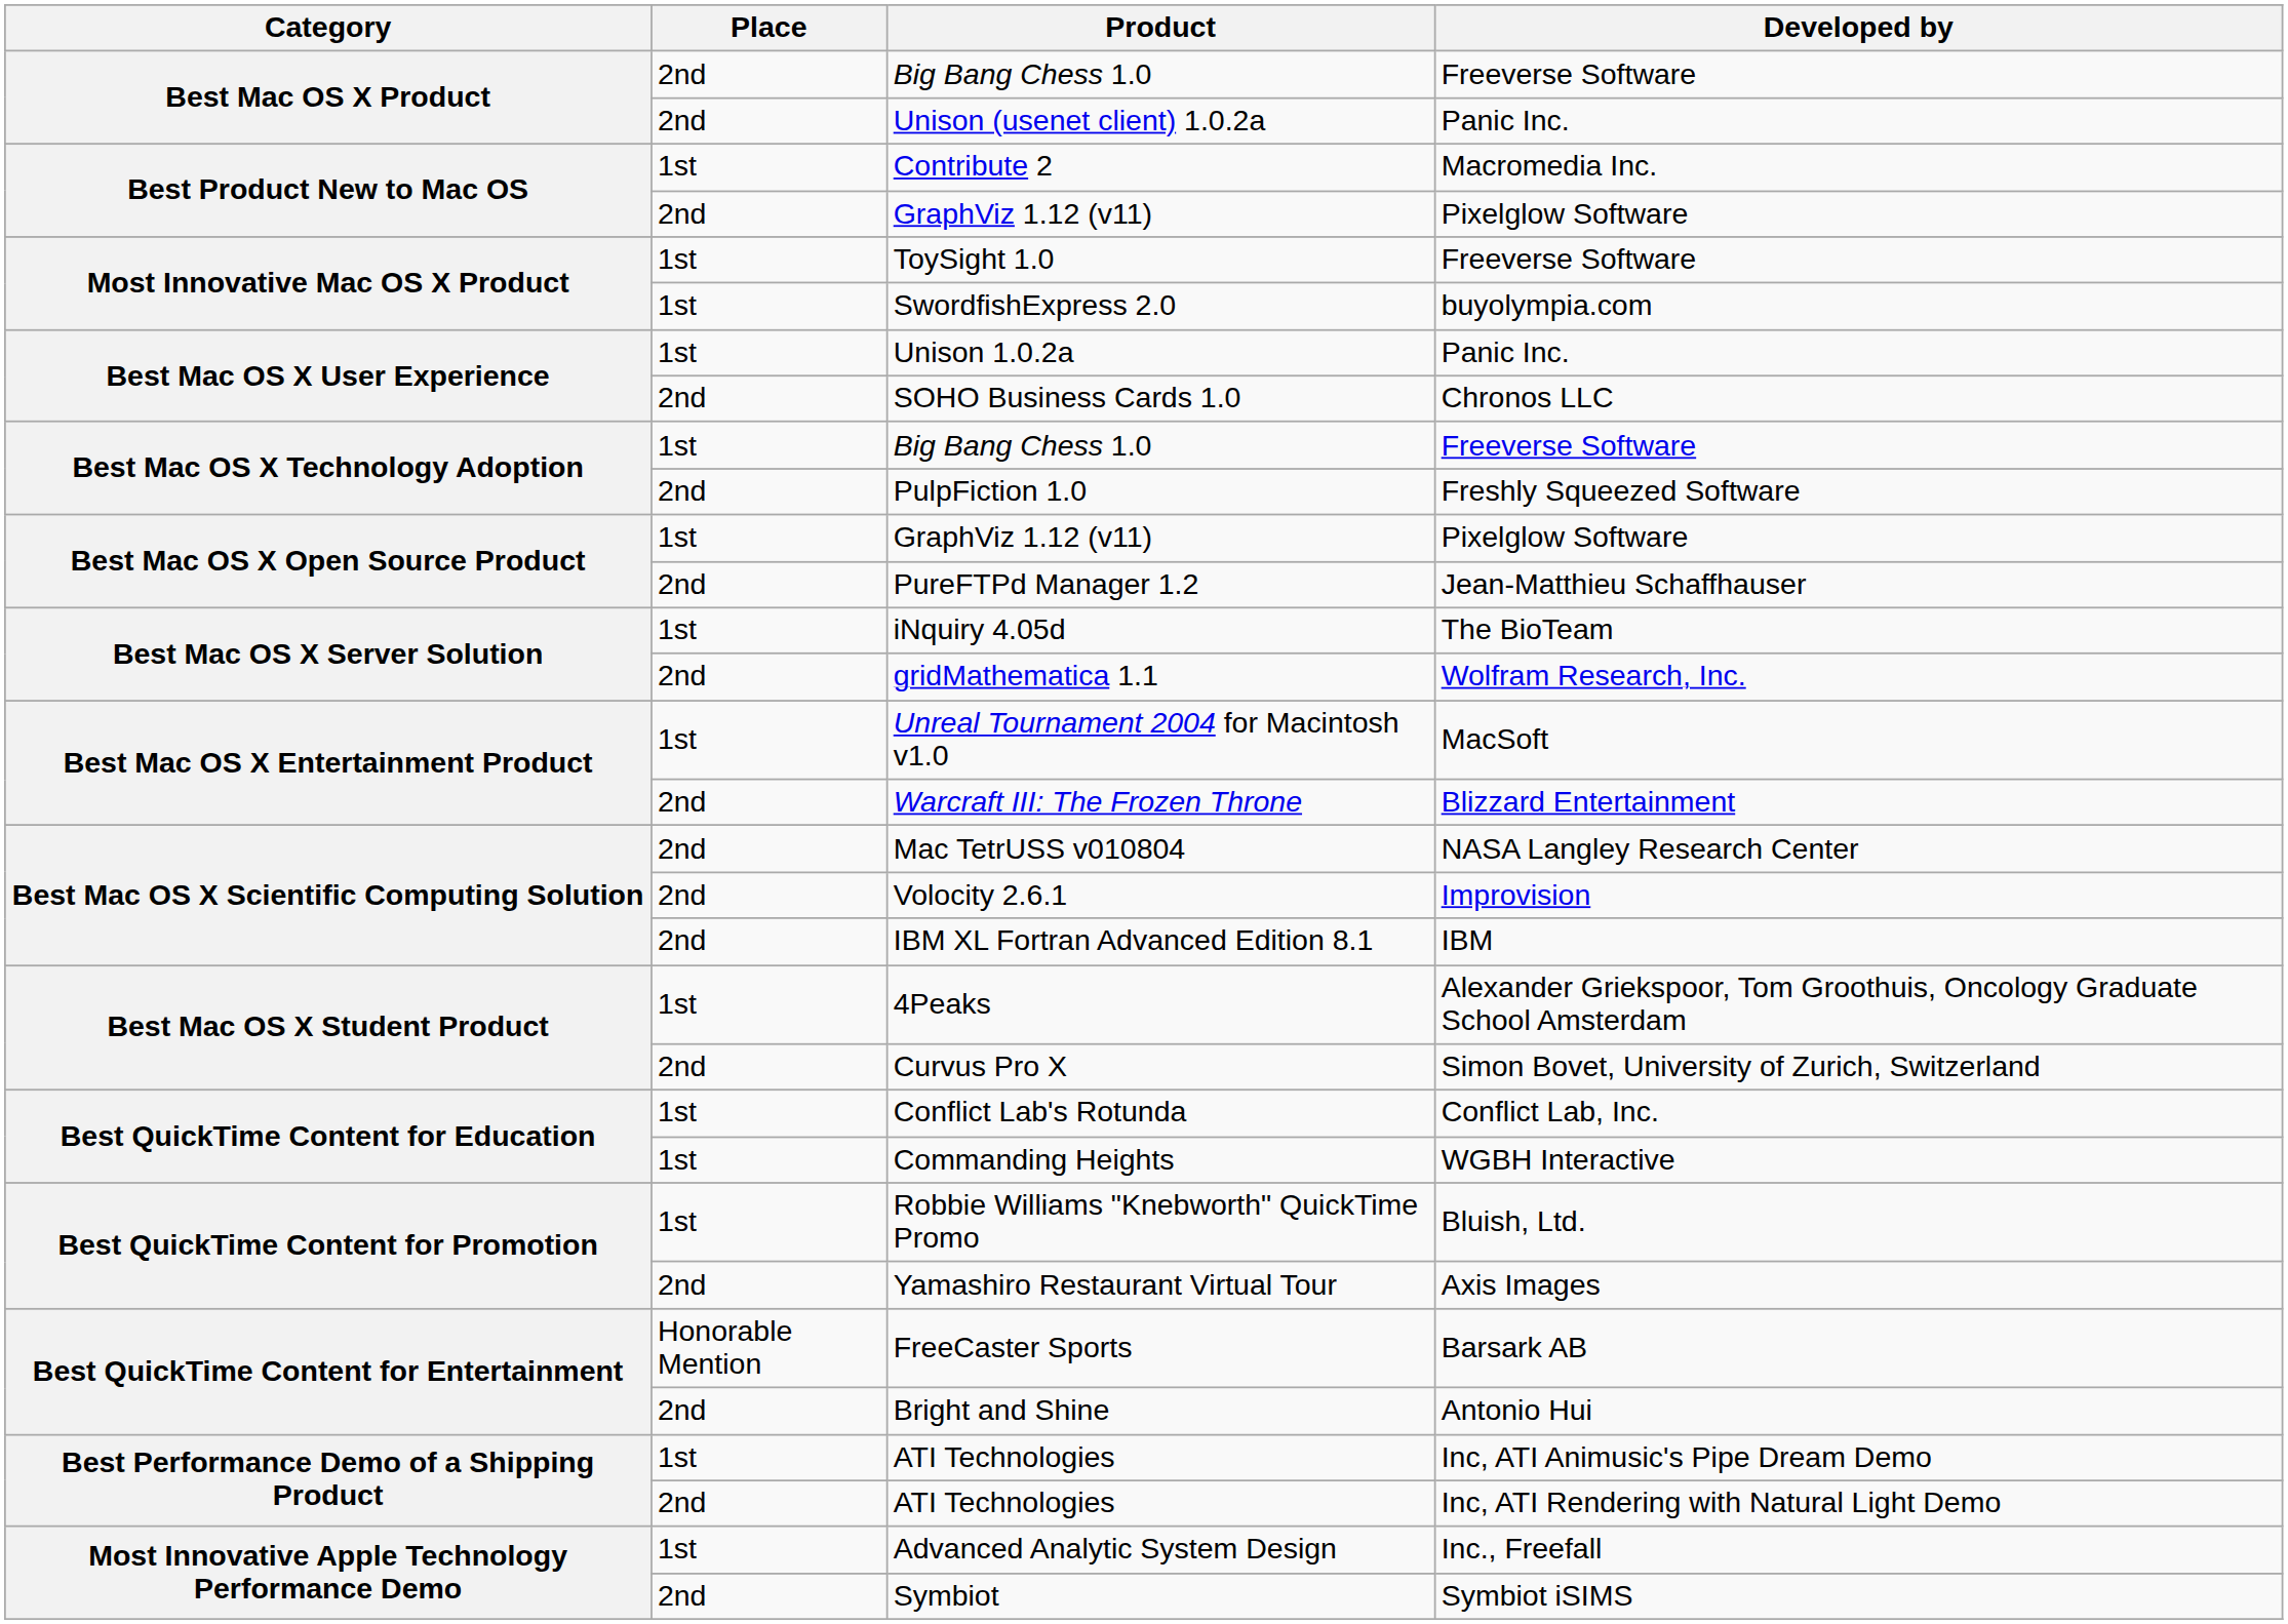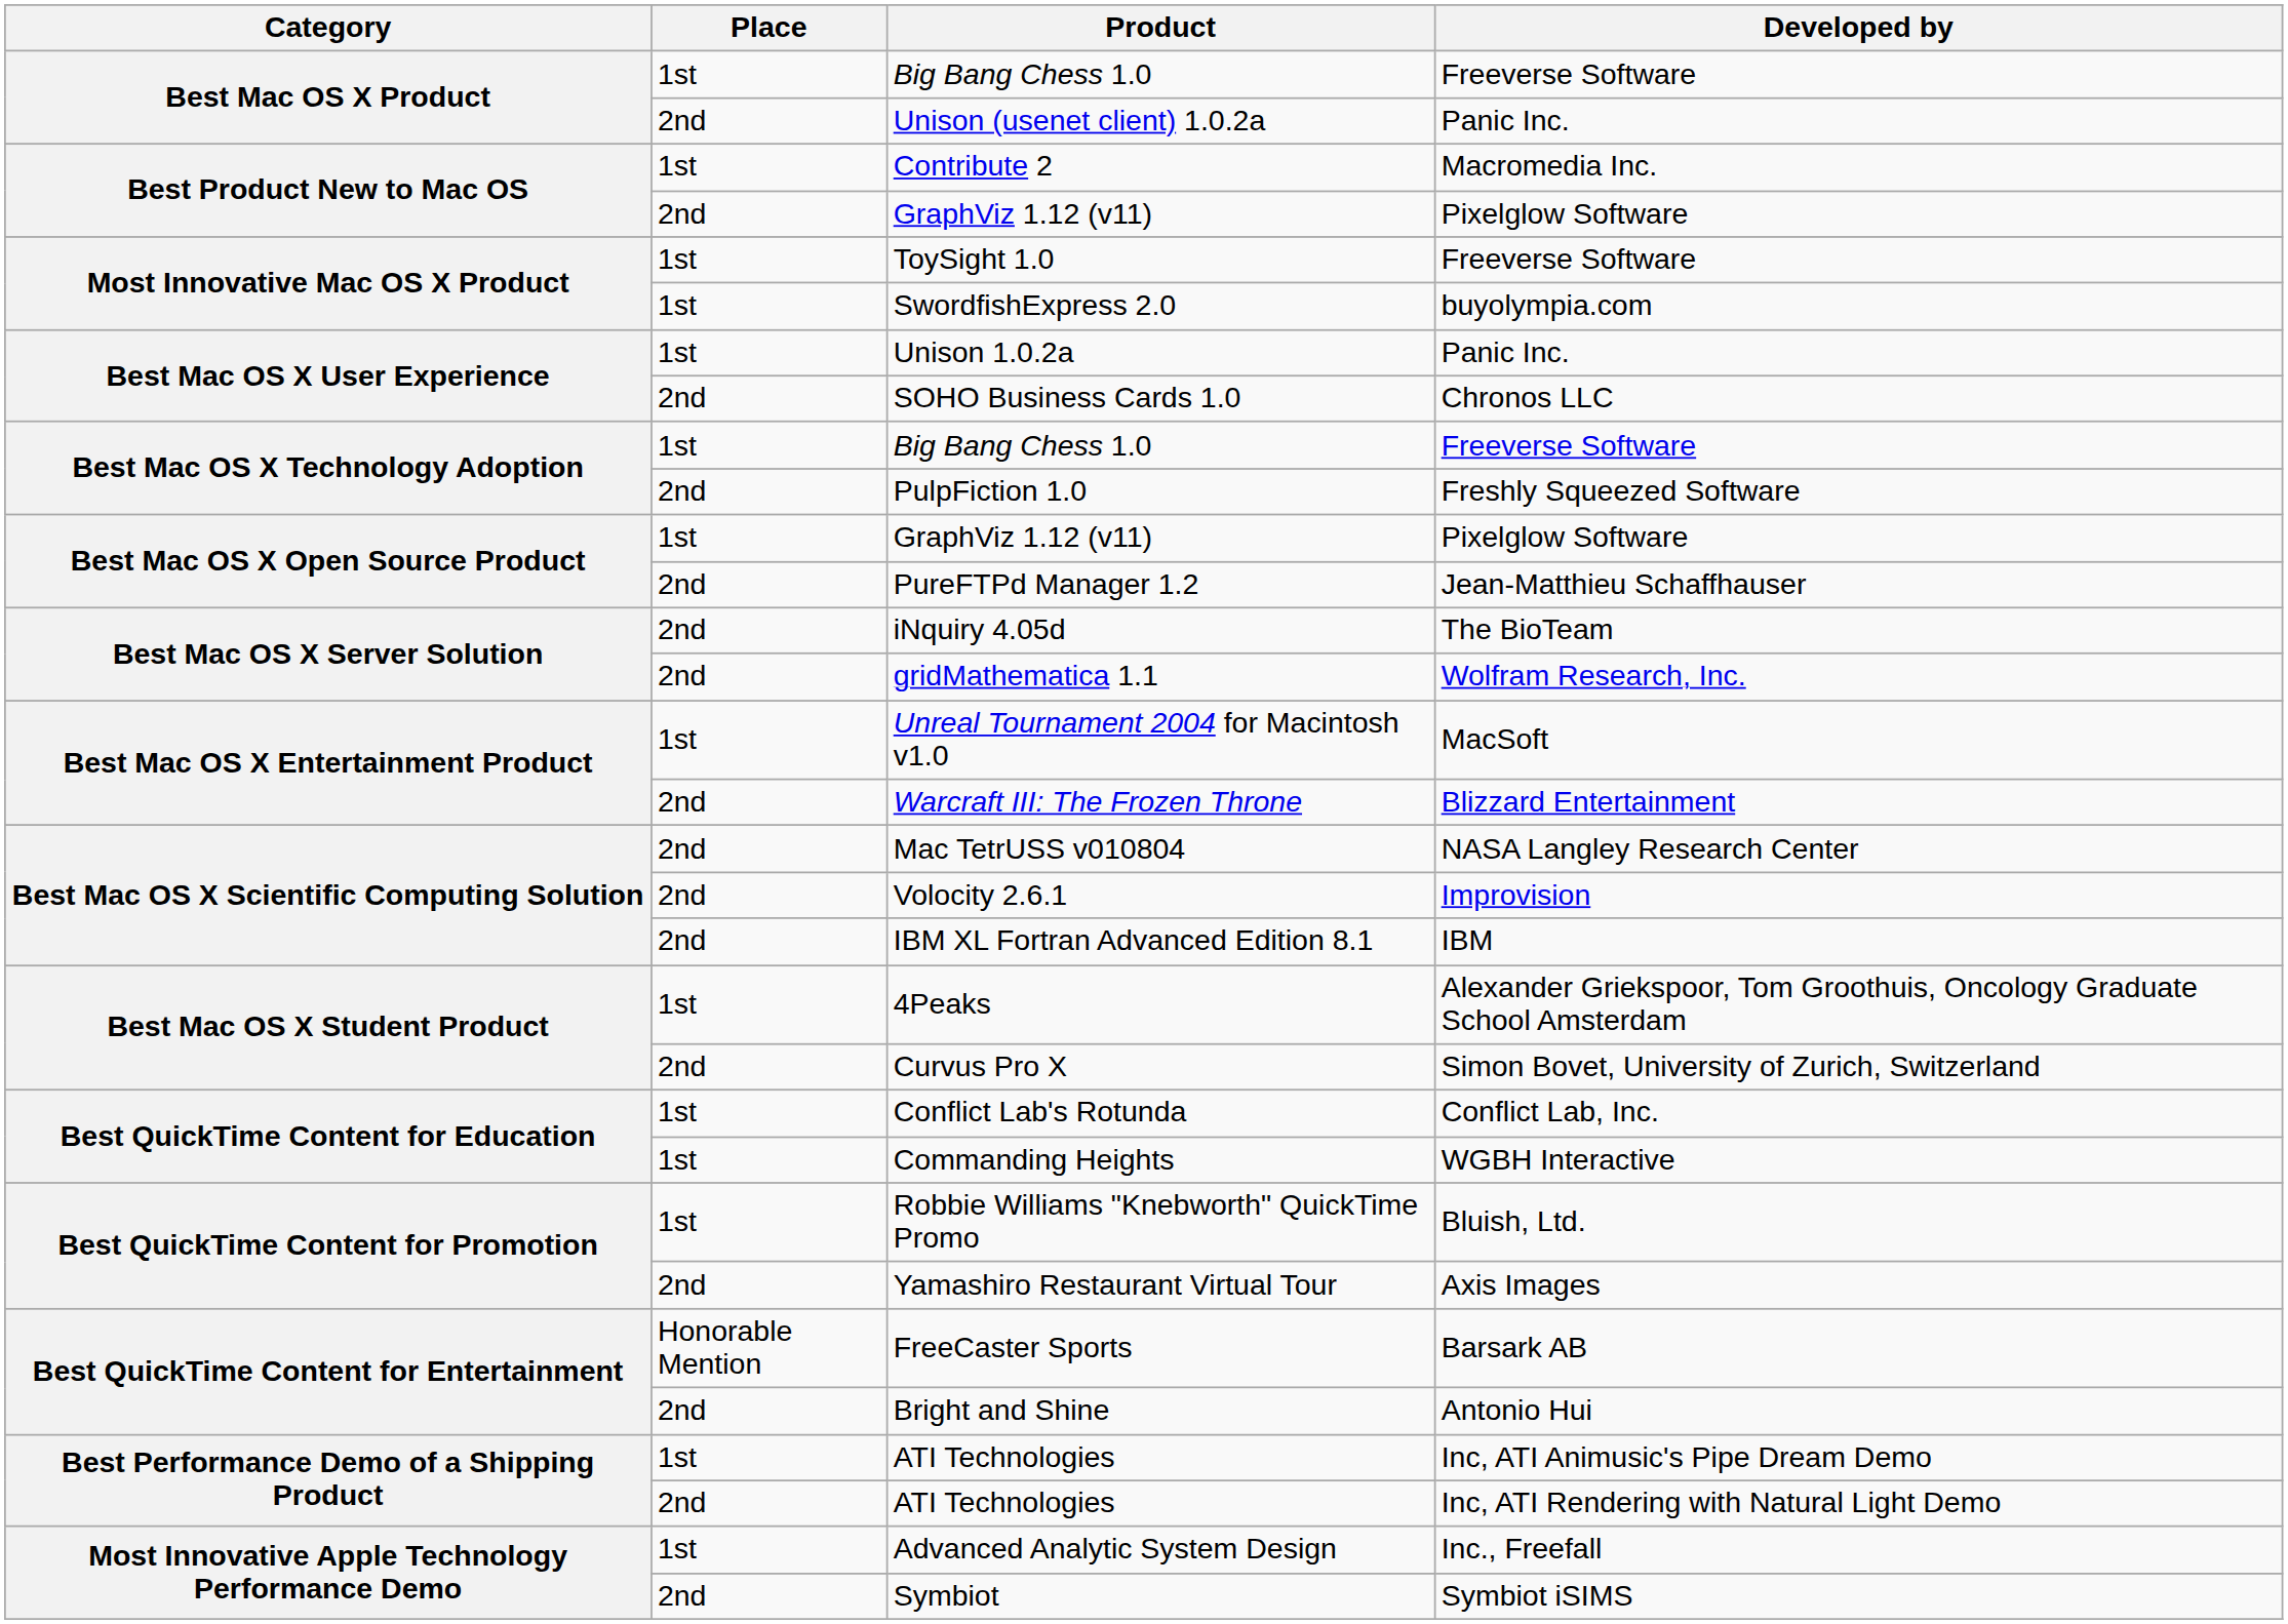 <table class="wikitable">
 <tr>
 <th>Category</th>
 <th>Place</th>
 <th>Product</th>
 <th>Developed by</th>
 </tr>
 <tr>
 <th rowspan="2">Best Mac OS X Product</th>
-<td>2nd</td>
+<td>1st</td>
 <td><em>Big Bang Chess</em> 1.0</td>
 <td>Freeverse Software</td>
 </tr>
 <tr>
 <td>2nd</td>
 <td><a href='#'>Unison (usenet client)</a> 1.0.2a</td>
 <td>Panic Inc.</td>
 </tr>
 <tr>
 <th rowspan="2">Best Product New to Mac OS</th>
 <td>1st</td>
 <td><a href='#'>Contribute</a> 2</td>
 <td>Macromedia Inc.</td>
 </tr>
 <tr>
 <td>2nd</td>
 <td><a href='#'>GraphViz</a> 1.12 (v11)</td>
 <td>Pixelglow Software</td>
 </tr>
 <tr>
 <th rowspan="2">Most Innovative Mac OS X Product</th>
 <td>1st</td>
 <td>ToySight 1.0</td>
 <td>Freeverse Software</td>
 </tr>
 <tr>
 <td>1st</td>
 <td>SwordfishExpress 2.0</td>
 <td>buyolympia.com</td>
 </tr>
 <tr>
 <th rowspan="2">Best Mac OS X User Experience</th>
 <td>1st</td>
 <td>Unison 1.0.2a</td>
 <td>Panic Inc.</td>
 </tr>
 <tr>
 <td>2nd</td>
 <td>SOHO Business Cards 1.0</td>
 <td>Chronos LLC</td>
 </tr>
 <tr>
 <th rowspan="2">Best Mac OS X Technology Adoption</th>
 <td>1st</td>
 <td><em>Big Bang Chess</em> 1.0</td>
 <td><a href='#'>Freeverse Software</a></td>
 </tr>
 <tr>
 <td>2nd</td>
 <td>PulpFiction 1.0</td>
 <td>Freshly Squeezed Software</td>
 </tr>
 <tr>
 <th rowspan="2">Best Mac OS X Open Source Product</th>
 <td>1st</td>
 <td>GraphViz 1.12 (v11)</td>
 <td>Pixelglow Software</td>
 </tr>
 <tr>
 <td>2nd</td>
 <td>PureFTPd Manager 1.2</td>
 <td>Jean-Matthieu Schaffhauser</td>
 </tr>
 <tr>
 <th rowspan="2">Best Mac OS X Server Solution</th>
-<td>1st</td>
+<td>2nd</td>
 <td>iNquiry 4.05d</td>
 <td>The BioTeam</td>
 </tr>
 <tr>
 <td>2nd</td>
 <td><a href='#'>gridMathematica</a> 1.1</td>
 <td><a href='#'>Wolfram Research, Inc.</a></td>
 </tr>
 <tr>
 <th rowspan="2">Best Mac OS X Entertainment Product</th>
 <td>1st</td>
 <td><em><a href='#'>Unreal Tournament 2004</a></em> for Macintosh v1.0</td>
 <td>MacSoft</td>
 </tr>
 <tr>
 <td>2nd</td>
 <td><em><a href='#'>Warcraft III: The Frozen Throne</a></em></td>
 <td><a href='#'>Blizzard Entertainment</a></td>
 </tr>
 <tr>
 <th rowspan="3">Best Mac OS X Scientific Computing Solution</th>
 <td>2nd</td>
 <td>Mac TetrUSS v010804</td>
 <td>NASA Langley Research Center</td>
 </tr>
 <tr>
 <td>2nd</td>
 <td>Volocity 2.6.1</td>
 <td><a href='#'>Improvision</a></td>
 </tr>
 <tr>
 <td>2nd</td>
 <td>IBM XL Fortran Advanced Edition 8.1</td>
 <td>IBM</td>
 </tr>
 <tr>
 <th rowspan="2">Best Mac OS X Student Product</th>
 <td>1st</td>
 <td>4Peaks</td>
 <td>Alexander Griekspoor, Tom Groothuis, Oncology Graduate School Amsterdam</td>
 </tr>
 <tr>
 <td>2nd</td>
 <td>Curvus Pro X</td>
 <td>Simon Bovet, University of Zurich, Switzerland</td>
 </tr>
 <tr>
 <th rowspan="2">Best QuickTime Content for Education</th>
 <td>1st</td>
 <td>Conflict Lab's Rotunda</td>
 <td>Conflict Lab, Inc.</td>
 </tr>
 <tr>
 <td>1st</td>
 <td>Commanding Heights</td>
 <td>WGBH Interactive</td>
 </tr>
 <tr>
 <th rowspan="2">Best QuickTime Content for Promotion</th>
 <td>1st</td>
 <td>Robbie Williams "Knebworth" QuickTime Promo</td>
 <td>Bluish, Ltd.</td>
 </tr>
 <tr>
 <td>2nd</td>
 <td>Yamashiro Restaurant Virtual Tour</td>
 <td>Axis Images</td>
 </tr>
 <tr>
 <th rowspan="2">Best QuickTime Content for Entertainment</th>
 <td>Honorable Mention</td>
 <td>FreeCaster Sports</td>
 <td>Barsark AB</td>
 </tr>
 <tr>
 <td>2nd</td>
 <td>Bright and Shine</td>
 <td>Antonio Hui</td>
 </tr>
 <tr>
 <th rowspan="2">Best Performance Demo of a Shipping Product</th>
 <td>1st</td>
 <td>ATI Technologies</td>
 <td>Inc, ATI Animusic's Pipe Dream Demo</td>
 </tr>
 <tr>
 <td>2nd</td>
 <td>ATI Technologies</td>
 <td>Inc, ATI Rendering with Natural Light Demo</td>
 </tr>
 <tr>
 <th rowspan="2">Most Innovative Apple Technology Performance Demo</th>
 <td>1st</td>
 <td>Advanced Analytic System Design</td>
 <td>Inc., Freefall</td>
 </tr>
 <tr>
 <td>2nd</td>
 <td>Symbiot</td>
 <td>Symbiot iSIMS</td>
 </tr>
 <tr>
 </tr>
 </table>
